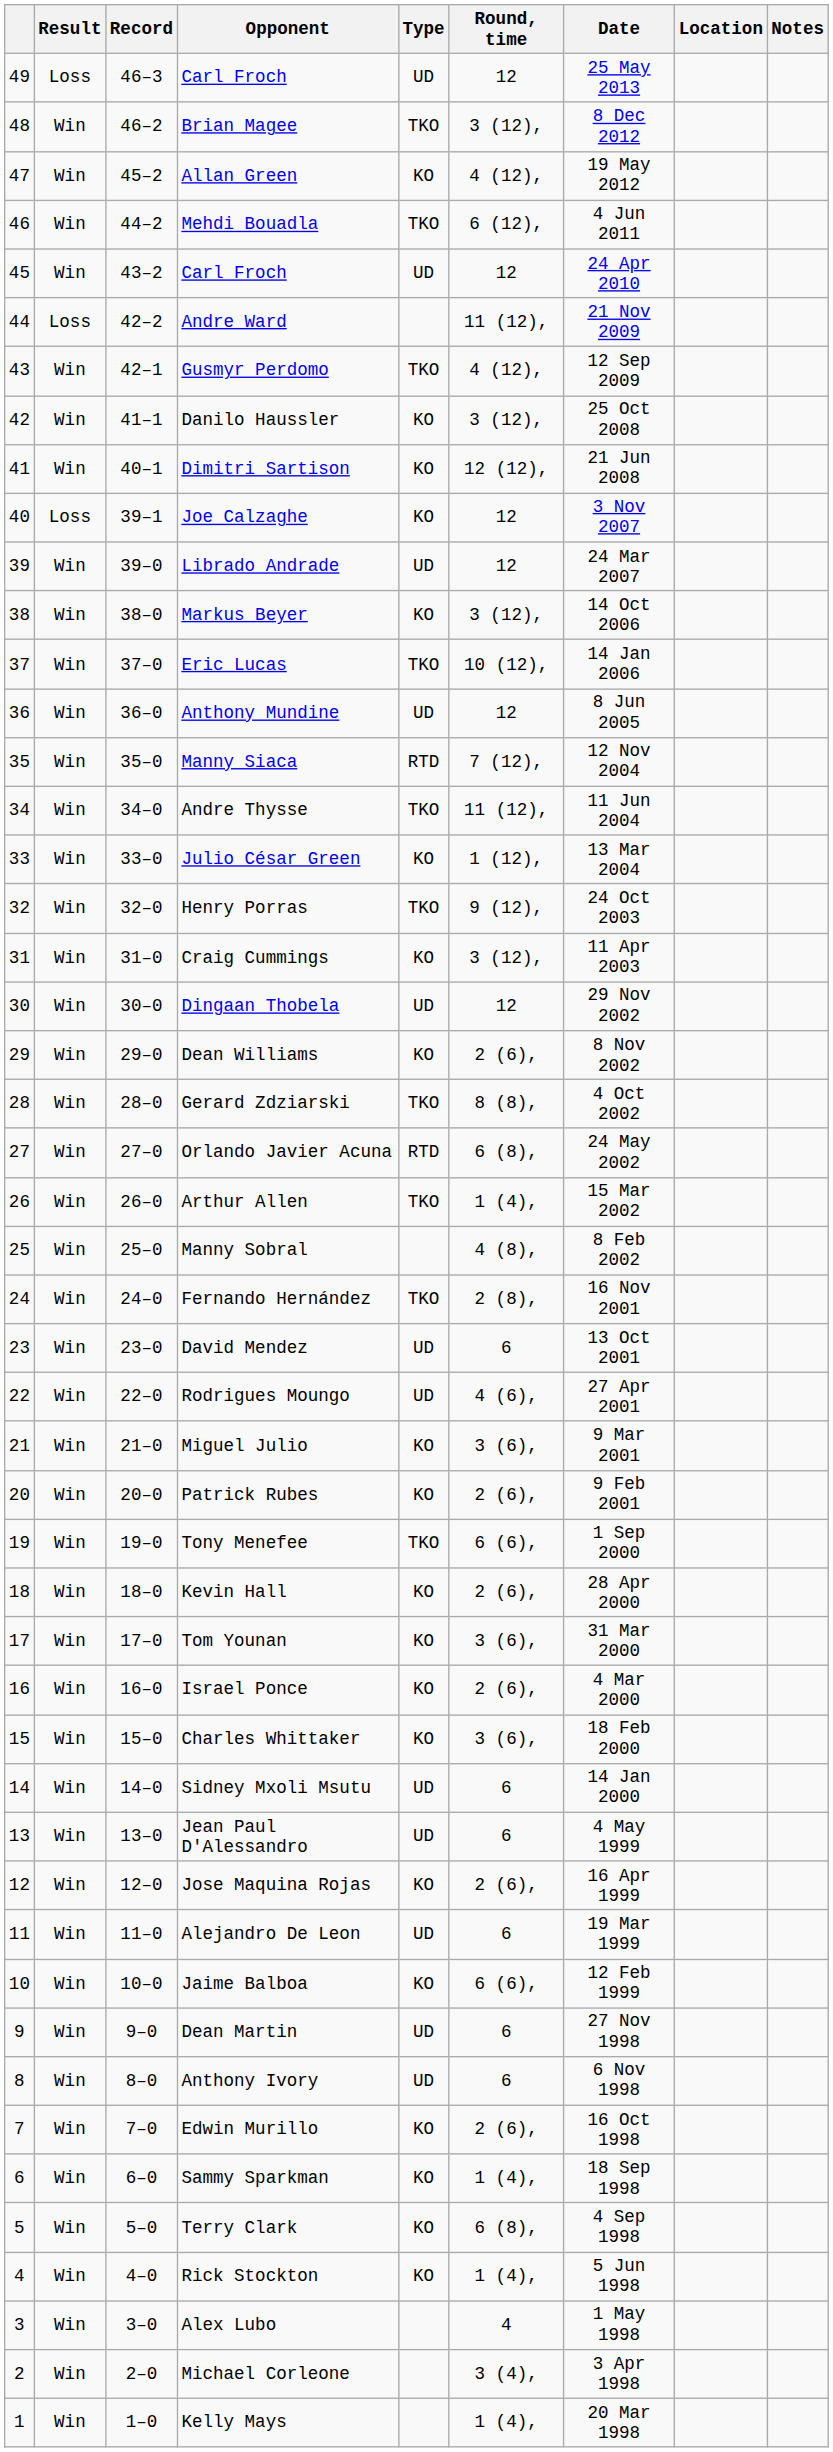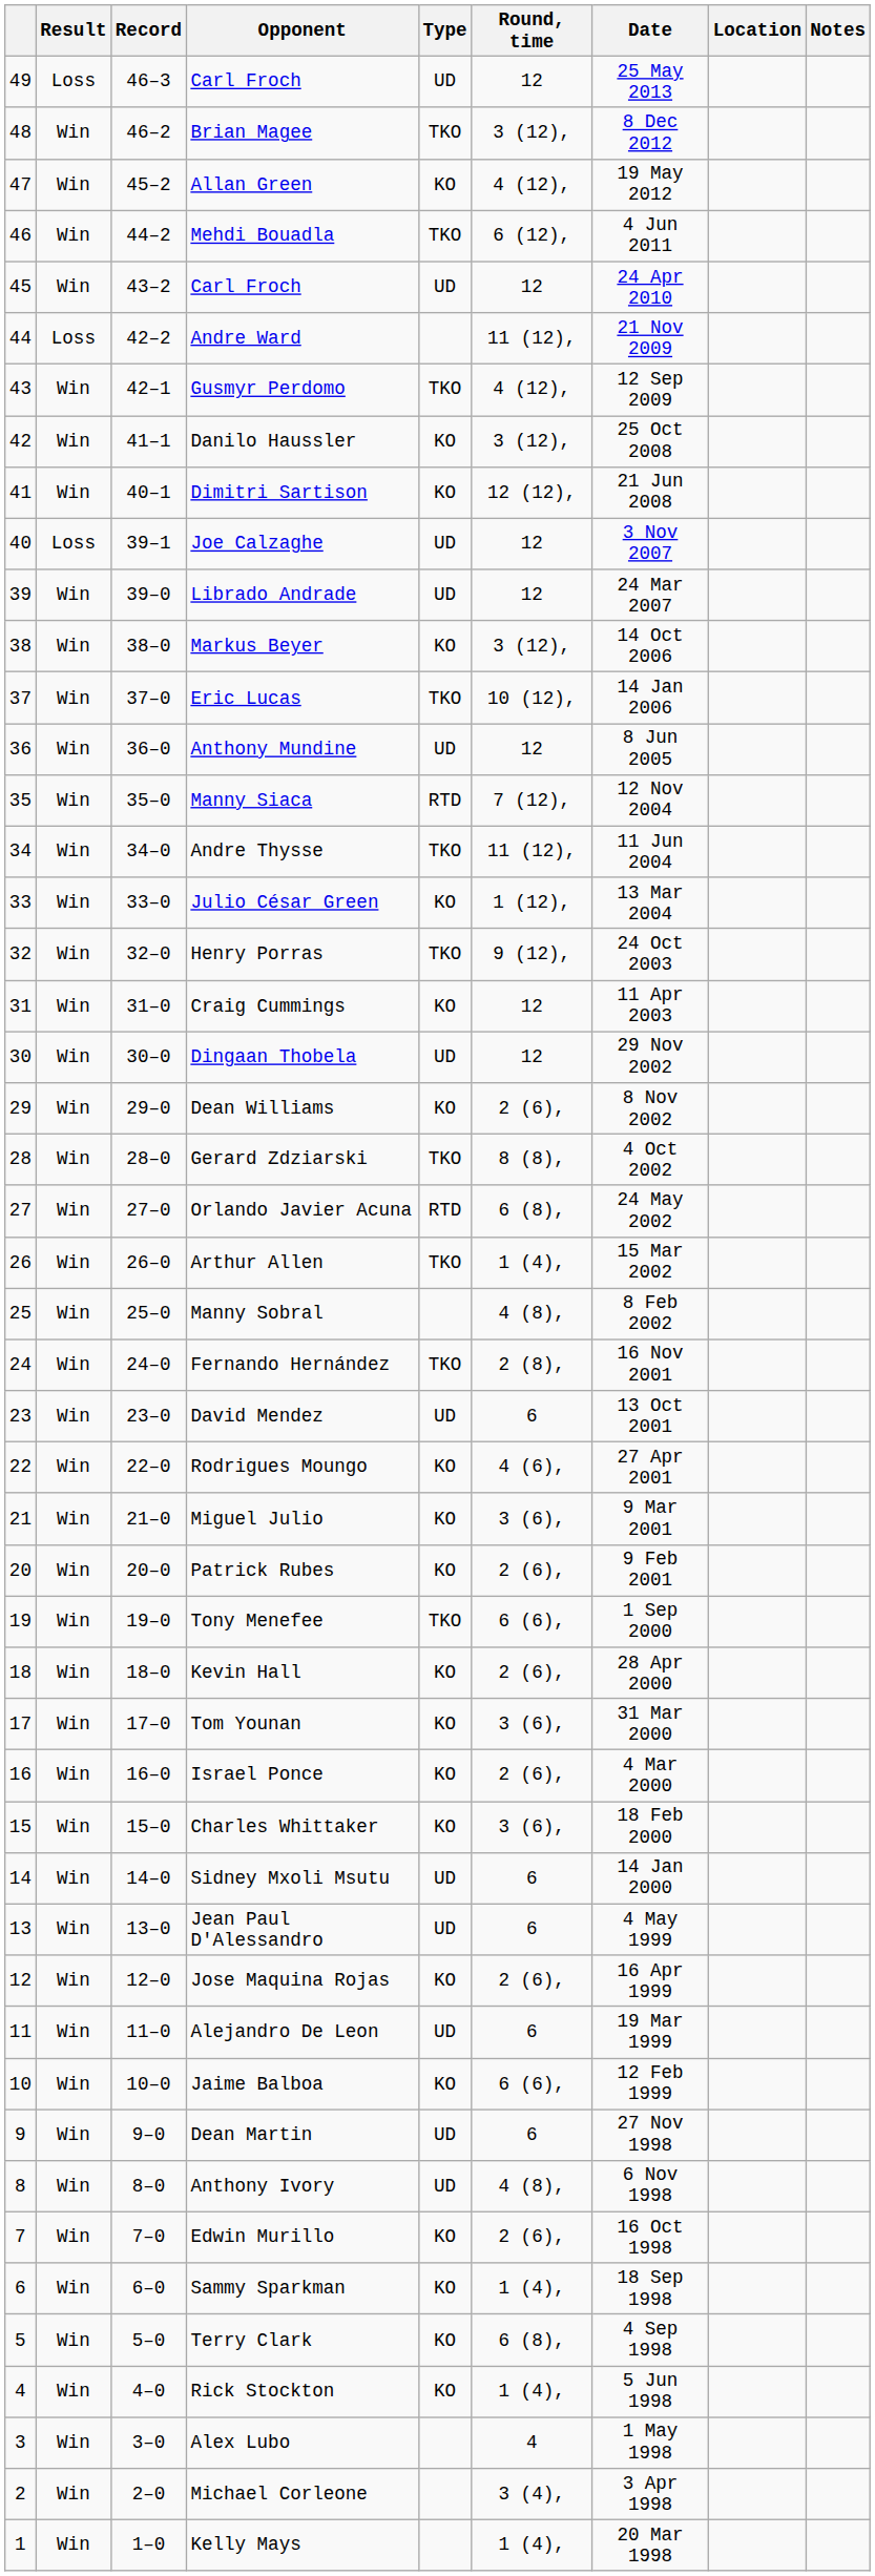 <table class="wikitable" style="text-align:center">
 <tr>
 <th></th>
 <th>Result</th>
 <th>Record</th>
 <th>Opponent</th>
 <th>Type</th>
 <th>Round, time</th>
 <th>Date</th>
 <th>Location</th>
 <th>Notes</th>
 </tr>
 <tr>
 <td>49</td>
 <td>Loss</td>
 <td>46–3</td>
 <td style="text-align:left;"><a href='#'>Carl Froch</a></td>
 <td>UD</td>
 <td>12</td>
 <td><a href='#'>25 May 2013</a></td>
 <td style="text-align:left;"></td>
 <td style="text-align:left;"></td>
 </tr>
 <tr>
 <td>48</td>
 <td>Win</td>
 <td>46–2</td>
 <td style="text-align:left;"><a href='#'>Brian Magee</a></td>
 <td>TKO</td>
 <td>3 (12), </td>
 <td><a href='#'>8 Dec 2012</a></td>
 <td style="text-align:left;"></td>
 <td style="text-align:left;"></td>
 </tr>
 <tr>
 <td>47</td>
 <td>Win</td>
 <td>45–2</td>
 <td style="text-align:left;"><a href='#'>Allan Green</a></td>
 <td>KO</td>
 <td>4 (12), </td>
 <td>19 May 2012</td>
 <td style="text-align:left;"></td>
 <td style="text-align:left;"></td>
 </tr>
 <tr>
 <td>46</td>
 <td>Win</td>
 <td>44–2</td>
 <td style="text-align:left;"><a href='#'>Mehdi Bouadla</a></td>
 <td>TKO</td>
 <td>6 (12), </td>
 <td>4 Jun 2011</td>
 <td style="text-align:left;"></td>
 <td style="text-align:left;"></td>
 </tr>
 <tr>
 <td>45</td>
 <td>Win</td>
 <td>43–2</td>
 <td style="text-align:left;"><a href='#'>Carl Froch</a></td>
 <td>UD</td>
 <td>12</td>
 <td><a href='#'>24 Apr 2010</a></td>
 <td style="text-align:left;"></td>
 <td style="text-align:left;"></td>
 </tr>
 <tr>
 <td>44</td>
 <td>Loss</td>
 <td>42–2</td>
 <td style="text-align:left;"><a href='#'>Andre Ward</a></td>
 <td></td>
 <td>11 (12), </td>
 <td><a href='#'>21 Nov 2009</a></td>
 <td style="text-align:left;"></td>
 <td style="text-align:left;"></td>
 </tr>
 <tr>
 <td>43</td>
 <td>Win</td>
 <td>42–1</td>
 <td style="text-align:left;"><a href='#'>Gusmyr Perdomo</a></td>
 <td>TKO</td>
 <td>4 (12), </td>
 <td>12 Sep 2009</td>
 <td style="text-align:left;"></td>
 <td style="text-align:left;"></td>
 </tr>
 <tr>
 <td>42</td>
 <td>Win</td>
 <td>41–1</td>
 <td style="text-align:left;">Danilo Haussler</td>
 <td>KO</td>
 <td>3 (12), </td>
 <td>25 Oct 2008</td>
 <td style="text-align:left;"></td>
 <td style="text-align:left;"></td>
 </tr>
 <tr>
 <td>41</td>
 <td>Win</td>
 <td>40–1</td>
 <td style="text-align:left;"><a href='#'>Dimitri Sartison</a></td>
 <td>KO</td>
 <td>12 (12), </td>
 <td>21 Jun 2008</td>
 <td style="text-align:left;"></td>
 <td style="text-align:left;"></td>
 </tr>
 <tr>
 <td>40</td>
 <td>Loss</td>
 <td>39–1</td>
 <td style="text-align:left;"><a href='#'>Joe Calzaghe</a></td>
-<td>KO</td>
+<td>UD</td>
 <td>12</td>
 <td><a href='#'>3 Nov 2007</a></td>
 <td style="text-align:left;"></td>
 <td style="text-align:left;"></td>
 </tr>
 <tr>
 <td>39</td>
 <td>Win</td>
 <td>39–0</td>
 <td style="text-align:left;"><a href='#'>Librado Andrade</a></td>
 <td>UD</td>
 <td>12</td>
 <td>24 Mar 2007</td>
 <td style="text-align:left;"></td>
 <td style="text-align:left;"></td>
 </tr>
 <tr>
 <td>38</td>
 <td>Win</td>
 <td>38–0</td>
 <td style="text-align:left;"><a href='#'>Markus Beyer</a></td>
 <td>KO</td>
 <td>3 (12), </td>
 <td>14 Oct 2006</td>
 <td style="text-align:left;"></td>
 <td style="text-align:left;"></td>
 </tr>
 <tr>
 <td>37</td>
 <td>Win</td>
 <td>37–0</td>
 <td style="text-align:left;"><a href='#'>Eric Lucas</a></td>
 <td>TKO</td>
 <td>10 (12), </td>
 <td>14 Jan 2006</td>
 <td style="text-align:left;"></td>
 <td style="text-align:left;"></td>
 </tr>
 <tr>
 <td>36</td>
 <td>Win</td>
 <td>36–0</td>
 <td style="text-align:left;"><a href='#'>Anthony Mundine</a></td>
 <td>UD</td>
 <td>12</td>
 <td>8 Jun 2005</td>
 <td style="text-align:left;"></td>
 <td style="text-align:left;"></td>
 </tr>
 <tr>
 <td>35</td>
 <td>Win</td>
 <td>35–0</td>
 <td style="text-align:left;"><a href='#'>Manny Siaca</a></td>
 <td>RTD</td>
 <td>7 (12), </td>
 <td>12 Nov 2004</td>
 <td style="text-align:left;"></td>
 <td style="text-align:left;"></td>
 </tr>
 <tr>
 <td>34</td>
 <td>Win</td>
 <td>34–0</td>
 <td style="text-align:left;">Andre Thysse</td>
 <td>TKO</td>
 <td>11 (12), </td>
 <td>11 Jun 2004</td>
 <td style="text-align:left;"></td>
 <td style="text-align:left;"></td>
 </tr>
 <tr>
 <td>33</td>
 <td>Win</td>
 <td>33–0</td>
 <td style="text-align:left;"><a href='#'>Julio César Green</a></td>
 <td>KO</td>
 <td>1 (12), </td>
 <td>13 Mar 2004</td>
 <td style="text-align:left;"></td>
 <td style="text-align:left;"></td>
 </tr>
 <tr>
 <td>32</td>
 <td>Win</td>
 <td>32–0</td>
 <td style="text-align:left;">Henry Porras</td>
 <td>TKO</td>
 <td>9 (12), </td>
 <td>24 Oct 2003</td>
 <td style="text-align:left;"></td>
 <td style="text-align:left;"></td>
 </tr>
 <tr>
 <td>31</td>
 <td>Win</td>
 <td>31–0</td>
 <td style="text-align:left;">Craig Cummings</td>
 <td>KO</td>
-<td>3 (12), </td>
+<td>12</td>
 <td>11 Apr 2003</td>
 <td style="text-align:left;"></td>
 <td style="text-align:left;"></td>
 </tr>
 <tr>
 <td>30</td>
 <td>Win</td>
 <td>30–0</td>
 <td style="text-align:left;"><a href='#'>Dingaan Thobela</a></td>
 <td>UD</td>
 <td>12</td>
 <td>29 Nov 2002</td>
 <td style="text-align:left;"></td>
 <td style="text-align:left;"></td>
 </tr>
 <tr>
 <td>29</td>
 <td>Win</td>
 <td>29–0</td>
 <td style="text-align:left;">Dean Williams</td>
 <td>KO</td>
 <td>2 (6), </td>
 <td>8 Nov 2002</td>
 <td style="text-align:left;"></td>
 <td></td>
 </tr>
 <tr>
 <td>28</td>
 <td>Win</td>
 <td>28–0</td>
 <td style="text-align:left;">Gerard Zdziarski</td>
 <td>TKO</td>
 <td>8 (8), </td>
 <td>4 Oct 2002</td>
 <td style="text-align:left;"></td>
 <td></td>
 </tr>
 <tr>
 <td>27</td>
 <td>Win</td>
 <td>27–0</td>
 <td style="text-align:left;">Orlando Javier Acuna</td>
 <td>RTD</td>
 <td>6 (8), </td>
 <td>24 May 2002</td>
 <td style="text-align:left;"></td>
 <td></td>
 </tr>
 <tr>
 <td>26</td>
 <td>Win</td>
 <td>26–0</td>
 <td style="text-align:left;">Arthur Allen</td>
 <td>TKO</td>
 <td>1 (4), </td>
 <td>15 Mar 2002</td>
 <td style="text-align:left;"></td>
 <td></td>
 </tr>
 <tr>
 <td>25</td>
 <td>Win</td>
 <td>25–0</td>
 <td style="text-align:left;">Manny Sobral</td>
 <td></td>
 <td>4 (8), </td>
 <td>8 Feb 2002</td>
 <td style="text-align:left;"></td>
 <td></td>
 </tr>
 <tr>
 <td>24</td>
 <td>Win</td>
 <td>24–0</td>
 <td style="text-align:left;">Fernando Hernández</td>
 <td>TKO</td>
 <td>2 (8), </td>
 <td>16 Nov 2001</td>
 <td style="text-align:left;"></td>
 <td></td>
 </tr>
 <tr>
 <td>23</td>
 <td>Win</td>
 <td>23–0</td>
 <td style="text-align:left;">David Mendez</td>
 <td>UD</td>
 <td>6</td>
 <td>13 Oct 2001</td>
 <td style="text-align:left;"></td>
 <td></td>
 </tr>
 <tr>
 <td>22</td>
 <td>Win</td>
 <td>22–0</td>
 <td style="text-align:left;">Rodrigues Moungo</td>
-<td>UD</td>
+<td>KO</td>
 <td>4 (6), </td>
 <td>27 Apr 2001</td>
 <td style="text-align:left;"></td>
 <td></td>
 </tr>
 <tr>
 <td>21</td>
 <td>Win</td>
 <td>21–0</td>
 <td style="text-align:left;">Miguel Julio</td>
 <td>KO</td>
 <td>3 (6), </td>
 <td>9 Mar 2001</td>
 <td style="text-align:left;"></td>
 <td></td>
 </tr>
 <tr>
 <td>20</td>
 <td>Win</td>
 <td>20–0</td>
 <td style="text-align:left;">Patrick Rubes</td>
 <td>KO</td>
 <td>2 (6), </td>
 <td>9 Feb 2001</td>
 <td style="text-align:left;"></td>
 <td></td>
 </tr>
 <tr>
 <td>19</td>
 <td>Win</td>
 <td>19–0</td>
 <td style="text-align:left;">Tony Menefee</td>
 <td>TKO</td>
 <td>6 (6), </td>
 <td>1 Sep 2000</td>
 <td style="text-align:left;"></td>
 <td></td>
 </tr>
 <tr>
 <td>18</td>
 <td>Win</td>
 <td>18–0</td>
 <td style="text-align:left;">Kevin Hall</td>
 <td>KO</td>
 <td>2 (6), </td>
 <td>28 Apr 2000</td>
 <td style="text-align:left;"></td>
 <td></td>
 </tr>
 <tr>
 <td>17</td>
 <td>Win</td>
 <td>17–0</td>
 <td style="text-align:left;">Tom Younan</td>
 <td>KO</td>
 <td>3 (6), </td>
 <td>31 Mar 2000</td>
 <td style="text-align:left;"></td>
 <td></td>
 </tr>
 <tr>
 <td>16</td>
 <td>Win</td>
 <td>16–0</td>
 <td style="text-align:left;">Israel Ponce</td>
 <td>KO</td>
 <td>2 (6), </td>
 <td>4 Mar 2000</td>
 <td style="text-align:left;"></td>
 <td></td>
 </tr>
 <tr>
 <td>15</td>
 <td>Win</td>
 <td>15–0</td>
 <td style="text-align:left;">Charles Whittaker</td>
 <td>KO</td>
 <td>3 (6), </td>
 <td>18 Feb 2000</td>
 <td style="text-align:left;"></td>
 <td></td>
 </tr>
 <tr>
 <td>14</td>
 <td>Win</td>
 <td>14–0</td>
 <td style="text-align:left;">Sidney Mxoli Msutu</td>
 <td>UD</td>
 <td>6</td>
 <td>14 Jan 2000</td>
 <td style="text-align:left;"></td>
 <td></td>
 </tr>
 <tr>
 <td>13</td>
 <td>Win</td>
 <td>13–0</td>
 <td style="text-align:left;">Jean Paul D'Alessandro</td>
 <td>UD</td>
 <td>6</td>
 <td>4 May 1999</td>
 <td style="text-align:left;"></td>
 <td></td>
 </tr>
 <tr>
 <td>12</td>
 <td>Win</td>
 <td>12–0</td>
 <td style="text-align:left;">Jose Maquina Rojas</td>
 <td>KO</td>
 <td>2 (6), </td>
 <td>16 Apr 1999</td>
 <td style="text-align:left;"></td>
 <td></td>
 </tr>
 <tr>
 <td>11</td>
 <td>Win</td>
 <td>11–0</td>
 <td style="text-align:left;">Alejandro De Leon</td>
 <td>UD</td>
 <td>6</td>
 <td>19 Mar 1999</td>
 <td style="text-align:left;"></td>
 <td></td>
 </tr>
 <tr>
 <td>10</td>
 <td>Win</td>
 <td>10–0</td>
 <td style="text-align:left;">Jaime Balboa</td>
 <td>KO</td>
 <td>6 (6), </td>
 <td>12 Feb 1999</td>
 <td style="text-align:left;"></td>
 <td></td>
 </tr>
 <tr>
 <td>9</td>
 <td>Win</td>
 <td>9–0</td>
 <td style="text-align:left;">Dean Martin</td>
 <td>UD</td>
 <td>6</td>
 <td>27 Nov 1998</td>
 <td style="text-align:left;"></td>
 <td></td>
 </tr>
 <tr>
 <td>8</td>
 <td>Win</td>
 <td>8–0</td>
 <td style="text-align:left;">Anthony Ivory</td>
 <td>UD</td>
-<td>6</td>
+<td>4 (8), </td>
 <td>6 Nov 1998</td>
 <td style="text-align:left;"></td>
 <td></td>
 </tr>
 <tr>
 <td>7</td>
 <td>Win</td>
 <td>7–0</td>
 <td style="text-align:left;">Edwin Murillo</td>
 <td>KO</td>
 <td>2 (6), </td>
 <td>16 Oct 1998</td>
 <td style="text-align:left;"></td>
 <td></td>
 </tr>
 <tr>
 <td>6</td>
 <td>Win</td>
 <td>6–0</td>
 <td style="text-align:left;">Sammy Sparkman</td>
 <td>KO</td>
 <td>1 (4), </td>
 <td>18 Sep 1998</td>
 <td style="text-align:left;"></td>
 <td></td>
 </tr>
 <tr>
 <td>5</td>
 <td>Win</td>
 <td>5–0</td>
 <td style="text-align:left;">Terry Clark</td>
 <td>KO</td>
 <td>6 (8), </td>
 <td>4 Sep 1998</td>
 <td style="text-align:left;"></td>
 <td></td>
 </tr>
 <tr>
 <td>4</td>
 <td>Win</td>
 <td>4–0</td>
 <td style="text-align:left;">Rick Stockton</td>
 <td>KO</td>
 <td>1 (4), </td>
 <td>5 Jun 1998</td>
 <td style="text-align:left;"></td>
 <td></td>
 </tr>
 <tr>
 <td>3</td>
 <td>Win</td>
 <td>3–0</td>
 <td style="text-align:left;">Alex Lubo</td>
 <td></td>
 <td>4</td>
 <td>1 May 1998</td>
 <td style="text-align:left;"></td>
 <td></td>
 </tr>
 <tr>
 <td>2</td>
 <td>Win</td>
 <td>2–0</td>
 <td style="text-align:left;">Michael Corleone</td>
 <td></td>
 <td>3 (4), </td>
 <td>3 Apr 1998</td>
 <td style="text-align:left;"></td>
 <td></td>
 </tr>
 <tr>
 <td>1</td>
 <td>Win</td>
 <td>1–0</td>
 <td style="text-align:left;">Kelly Mays</td>
 <td></td>
 <td>1 (4), </td>
 <td>20 Mar 1998</td>
 <td style="text-align:left;"></td>
 <td></td>
 </tr>
 </table>
